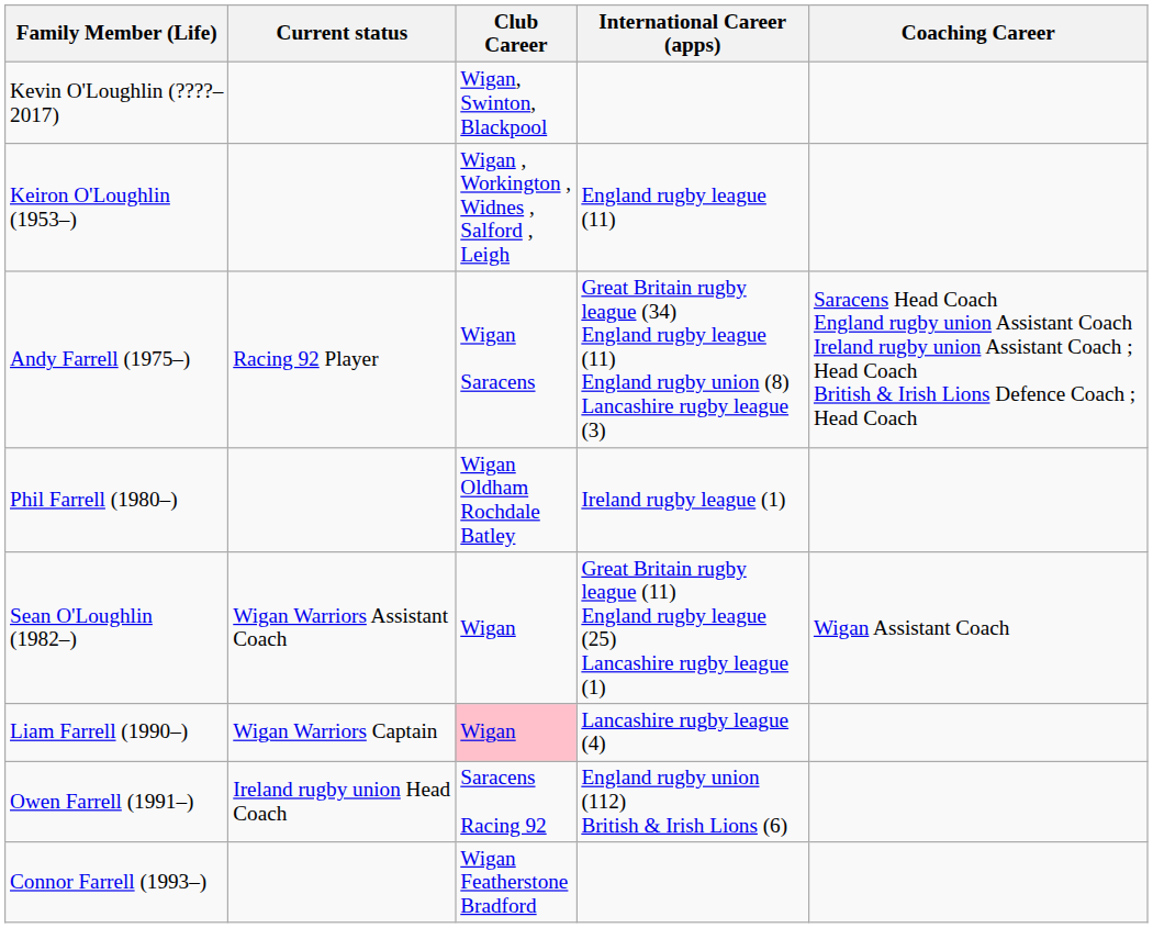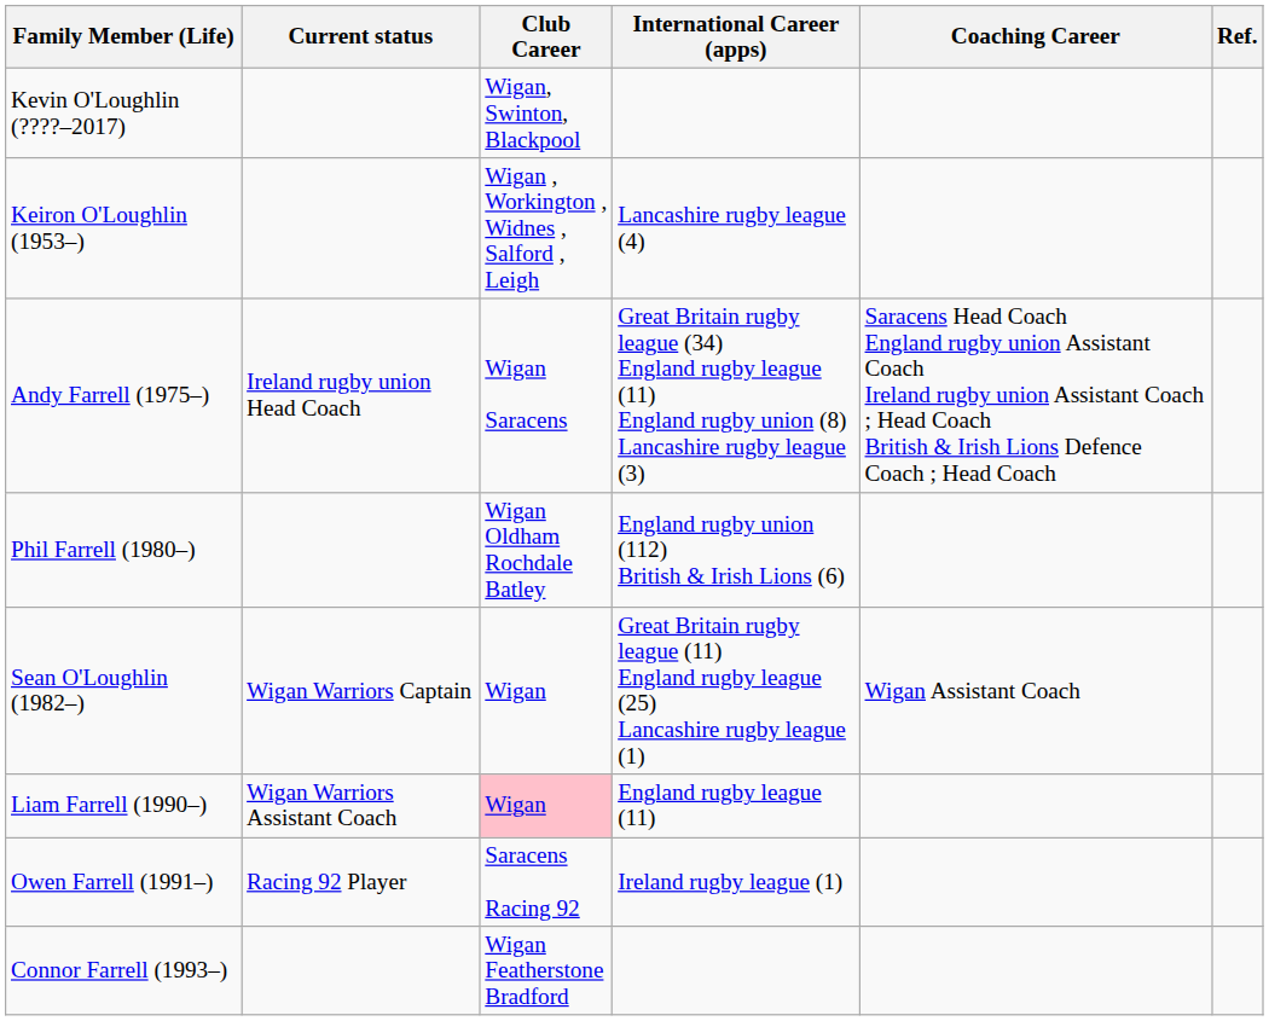 <table class="wikitable" style="text-align:left">
 <tr>
 <th>Family Member (Life)</th>
 <th>Current status</th>
 <th>Club Career</th>
 <th>International Career (apps)</th>
 <th>Coaching Career</th>
+<th>Ref.</th>
 </tr>
 <tr>
 <td>Kevin O'Loughlin (????–2017)</td>
 <td></td>
 <td><a href='#'>Wigan</a>,<br><a href='#'>Swinton</a>,<br><a href='#'>Blackpool</a></td>
 <td></td>
 <td></td>
+<td></td>
 </tr>
 <tr>
 <td><a href='#'>Keiron O'Loughlin</a> (1953–)</td>
 <td></td>
 <td><a href='#'>Wigan</a> ,<br><a href='#'>Workington</a> ,<br><a href='#'>Widnes</a> ,<br><a href='#'>Salford</a> ,<br><a href='#'>Leigh</a> </td>
-<td> <a href='#'>England rugby league</a> (11)</td>
+<td> <a href='#'>Lancashire rugby league</a> (4)</td>
 <td></td>
+<td><br><br></td>
 </tr>
 <tr>
 <td><a href='#'>Andy Farrell</a> (1975–)</td>
-<td><a href='#'>Racing 92</a> Player</td>
+<td> <a href='#'>Ireland rugby union</a> Head Coach</td>
 <td><a href='#'>Wigan</a> <br><br><a href='#'>Saracens</a> </td>
 <td> <a href='#'>Great Britain rugby league</a> (34)<br> <a href='#'>England rugby league</a> (11)<br> <a href='#'>England rugby union</a> (8)<br> <a href='#'>Lancashire rugby league</a> (3)</td>
 <td> <a href='#'>Saracens</a> Head Coach <br> <a href='#'>England rugby union</a> Assistant Coach <br> <a href='#'>Ireland rugby union</a> Assistant Coach ; Head Coach <br> <a href='#'>British & Irish Lions</a> Defence Coach ; Head Coach </td>
+<td><br><br></td>
 </tr>
 <tr>
 <td><a href='#'>Phil Farrell</a> (1980–)</td>
 <td></td>
 <td><a href='#'>Wigan</a> <br><a href='#'>Oldham</a> <br><a href='#'>Rochdale</a> <br><a href='#'>Batley</a> </td>
-<td> <a href='#'>Ireland rugby league</a> (1)</td>
+<td> <a href='#'>England rugby union</a> (112)<br> <a href='#'>British & Irish Lions</a> (6)</td>
 <td></td>
+<td><br></td>
 </tr>
 <tr>
 <td><a href='#'>Sean O'Loughlin</a> (1982–)</td>
-<td><a href='#'>Wigan Warriors</a> Assistant Coach</td>
+<td><a href='#'>Wigan Warriors</a> Captain</td>
 <td><a href='#'>Wigan</a> <br></td>
 <td> <a href='#'>Great Britain rugby league</a> (11)<br> <a href='#'>England rugby league</a> (25)<br> <a href='#'>Lancashire rugby league</a> (1)</td>
 <td><a href='#'>Wigan</a> Assistant Coach </td>
+<td><br><br><br></td>
 </tr>
 <tr>
 <td><a href='#'>Liam Farrell</a> (1990–)</td>
-<td><a href='#'>Wigan Warriors</a> Captain</td>
+<td><a href='#'>Wigan Warriors</a> Assistant Coach</td>
 <td style="background: pink;"><a href='#'>Wigan</a> <br></td>
-<td> <a href='#'>Lancashire rugby league</a> (4)</td>
+<td> <a href='#'>England rugby league</a> (11)</td>
 <td></td>
+<td><br></td>
 </tr>
 <tr>
 <td><a href='#'>Owen Farrell</a> (1991–)</td>
-<td> <a href='#'>Ireland rugby union</a> Head Coach</td>
+<td><a href='#'>Racing 92</a> Player</td>
 <td><a href='#'>Saracens</a> <br><br><a href='#'>Racing 92</a> </td>
-<td> <a href='#'>England rugby union</a> (112)<br> <a href='#'>British & Irish Lions</a> (6)</td>
+<td> <a href='#'>Ireland rugby league</a> (1)</td>
 <td></td>
+<td><br></td>
 </tr>
 <tr>
 <td><a href='#'>Connor Farrell</a> (1993–)</td>
 <td></td>
 <td><a href='#'>Wigan</a> <br><a href='#'>Featherstone</a> <br><a href='#'>Bradford</a> </td>
 <td></td>
 <td></td>
+<td><br></td>
 </tr>
 </table>
